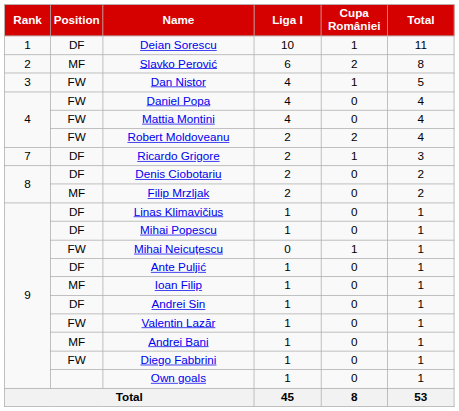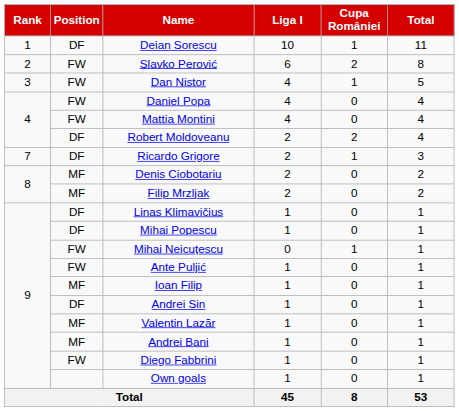 <table class="wikitable sortable" style="text-align:center;">
 <tr>
 <th style="background:#d50000; color:white; width:56px;">Rank</th>
 <th style="background:#d50000; color:white; width:64px;">Position</th>
 <th style="background:#d50000; color:white; width:200px;">Name</th>
 <th style="background:#d50000; color:white; width:84px;">Liga I</th>
 <th style="background:#d50000; color:white; width:84px;">Cupa României</th>
 <th style="background:#d50000; color:white; width:84px;">Total</th>
 </tr>
 <tr>
 <td>1</td>
 <td>DF</td>
 <td><a href='#'>Deian Sorescu</a></td>
 <td>10</td>
 <td>1</td>
 <td>11</td>
 </tr>
 <tr>
 <td>2</td>
-<td>MF</td>
+<td>FW</td>
 <td><a href='#'>Slavko Perović</a></td>
 <td>6</td>
 <td>2</td>
 <td>8</td>
 </tr>
 <tr>
 <td>3</td>
 <td>FW</td>
 <td><a href='#'>Dan Nistor</a></td>
 <td>4</td>
 <td>1</td>
 <td>5</td>
 </tr>
 <tr>
 <td rowspan=3>4</td>
 <td>FW</td>
 <td><a href='#'>Daniel Popa</a></td>
 <td>4</td>
 <td>0</td>
 <td>4</td>
 </tr>
 <tr>
 <td>FW</td>
 <td><a href='#'>Mattia Montini</a></td>
 <td>4</td>
 <td>0</td>
 <td>4</td>
 </tr>
 <tr>
-<td>FW</td>
+<td>DF</td>
 <td><a href='#'>Robert Moldoveanu</a></td>
 <td>2</td>
 <td>2</td>
 <td>4</td>
 </tr>
 <tr>
 <td>7</td>
 <td>DF</td>
 <td><a href='#'>Ricardo Grigore</a></td>
 <td>2</td>
 <td>1</td>
 <td>3</td>
 </tr>
 <tr>
 <td rowspan=2>8</td>
-<td>DF</td>
+<td>MF</td>
 <td><a href='#'>Denis Ciobotariu</a></td>
 <td>2</td>
 <td>0</td>
 <td>2</td>
 </tr>
 <tr>
 <td>MF</td>
 <td><a href='#'>Filip Mrzljak</a></td>
 <td>2</td>
 <td>0</td>
 <td>2</td>
 </tr>
 <tr>
 <td rowspan=10>9</td>
 <td>DF</td>
 <td><a href='#'>Linas Klimavičius</a></td>
 <td>1</td>
 <td>0</td>
 <td>1</td>
 </tr>
 <tr>
 <td>DF</td>
 <td><a href='#'>Mihai Popescu</a></td>
 <td>1</td>
 <td>0</td>
 <td>1</td>
 </tr>
 <tr>
 <td>FW</td>
 <td><a href='#'>Mihai Neicuțescu</a></td>
 <td>0</td>
 <td>1</td>
 <td>1</td>
 </tr>
 <tr>
-<td>DF</td>
+<td>FW</td>
 <td><a href='#'>Ante Puljić</a></td>
 <td>1</td>
 <td>0</td>
 <td>1</td>
 </tr>
 <tr>
 <td>MF</td>
 <td><a href='#'>Ioan Filip</a></td>
 <td>1</td>
 <td>0</td>
 <td>1</td>
 </tr>
 <tr>
 <td>DF</td>
 <td><a href='#'>Andrei Sin</a></td>
 <td>1</td>
 <td>0</td>
 <td>1</td>
 </tr>
 <tr>
-<td>FW</td>
+<td>MF</td>
 <td><a href='#'>Valentin Lazăr</a></td>
 <td>1</td>
 <td>0</td>
 <td>1</td>
 </tr>
 <tr>
 <td>MF</td>
 <td><a href='#'>Andrei Bani</a></td>
 <td>1</td>
 <td>0</td>
 <td>1</td>
 </tr>
 <tr>
 <td>FW</td>
 <td><a href='#'>Diego Fabbrini</a></td>
 <td>1</td>
 <td>0</td>
 <td>1</td>
 </tr>
 <tr>
 <td></td>
 <td><a href='#'>Own goals</a></td>
 <td>1</td>
 <td>0</td>
 <td>1</td>
 </tr>
 <tr>
 <th colspan="3">Total</th>
 <th>45</th>
 <th>8</th>
 <th>53</th>
 </tr>
 </table>
